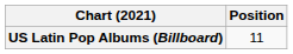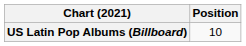 <table class="wikitable plainrowheaders" style="text-align:center">
 <tr>
 <th scope="col">Chart (2021)</th>
 <th scope="col">Position</th>
 </tr>
 <tr>
 <th scope="row">US Latin Pop Albums (<em>Billboard</em>)</th>
-<td>11</td>
+<td>10</td>
 </tr>
 </table>
